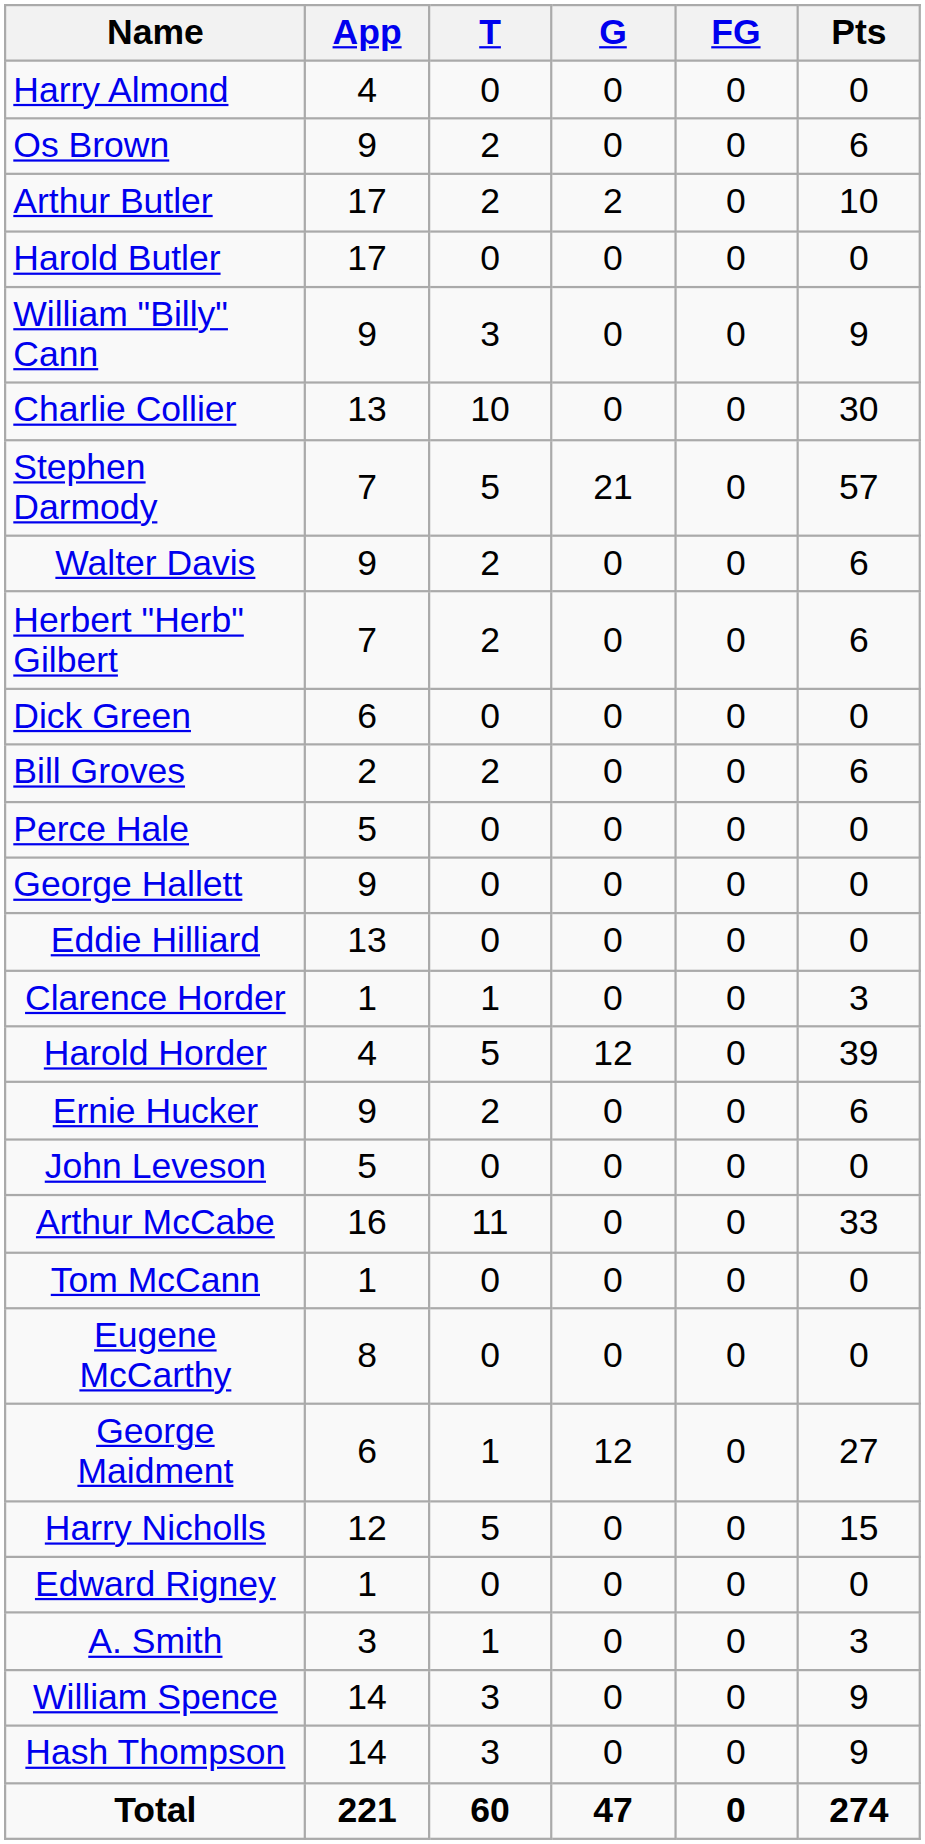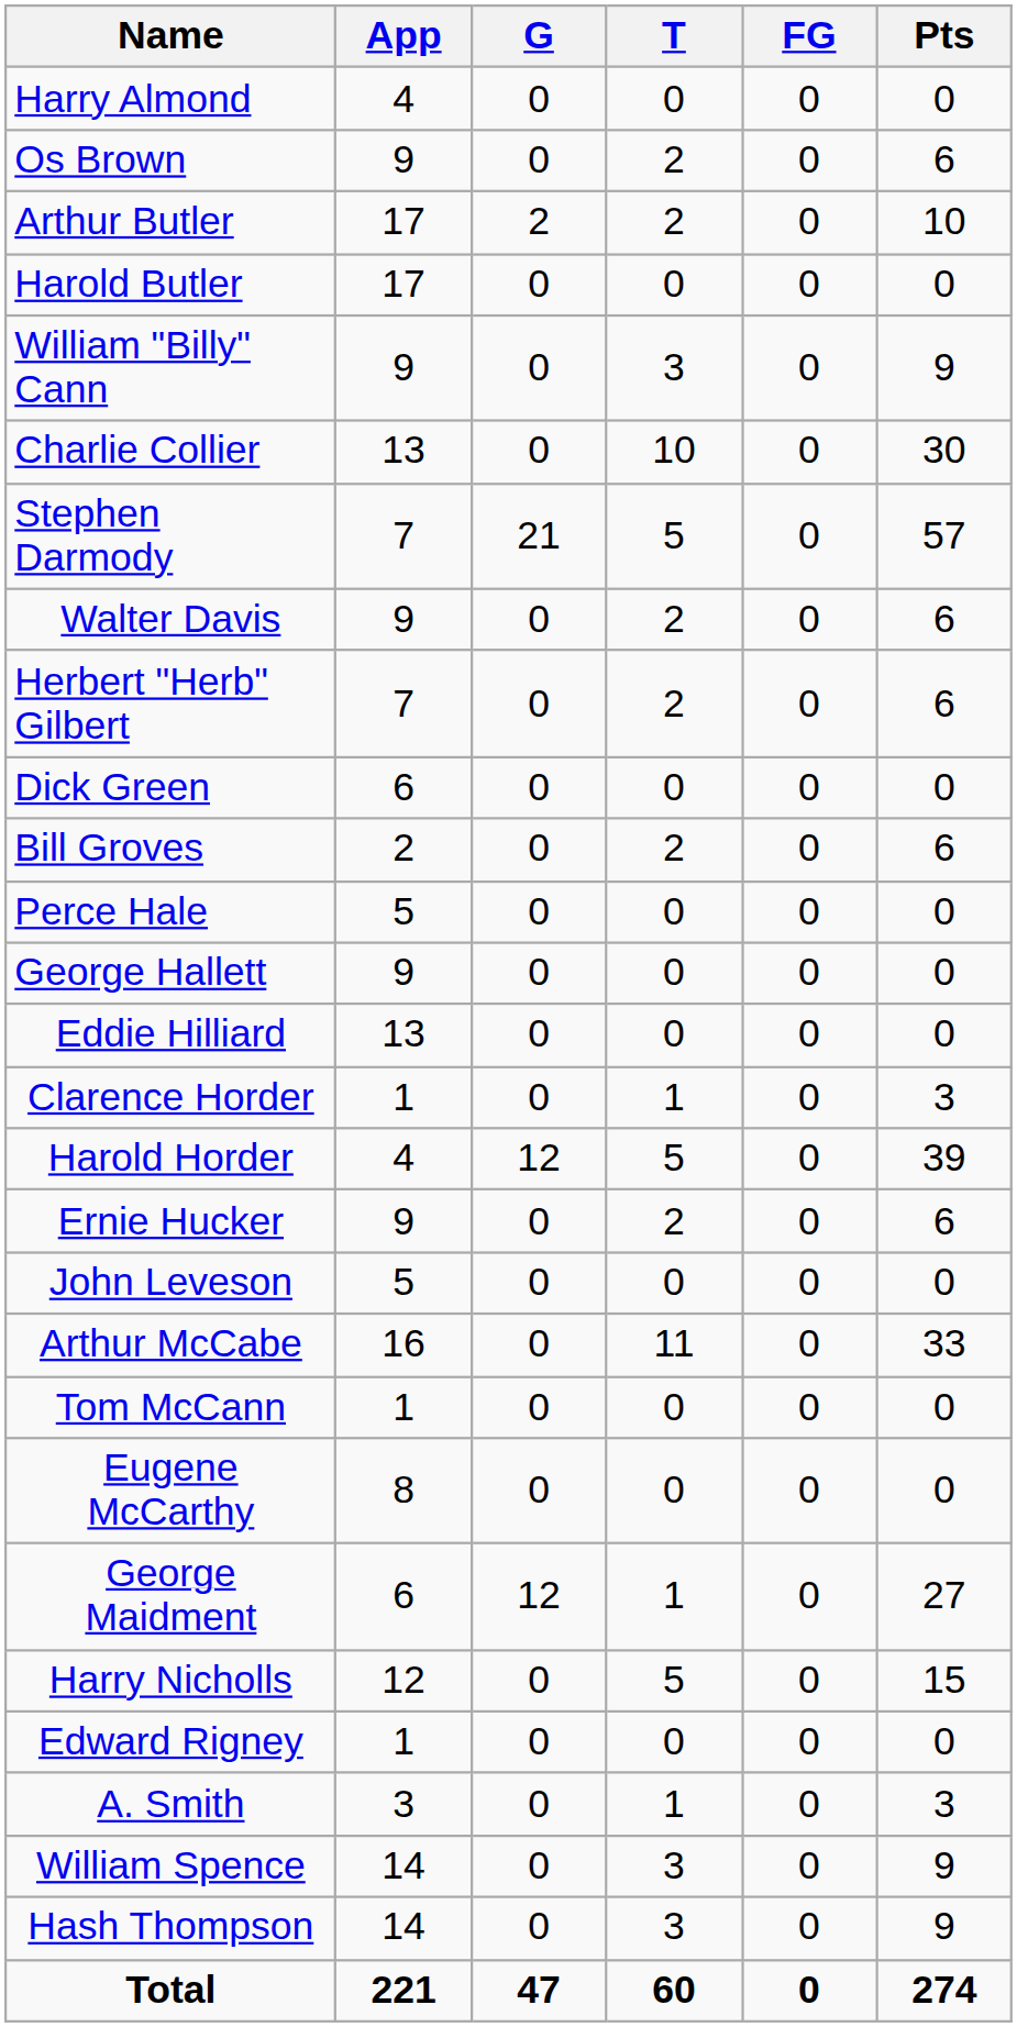 <table class="wikitable sortable" style="text-align: center;">
 <tr>
 <th style="width:8em">Name</th>
 <th style="width:3em"><a href='#'>App</a></th>
+<th style="width:3em"><a href='#'>G</a></th>
 <th style="width:3em"><a href='#'>T</a></th>
-<th style="width:3em"><a href='#'>G</a></th>
 <th style="width:3em"><a href='#'>FG</a></th>
 <th style="width:3em">Pts</th>
 </tr>
 <tr>
 <td style="text-align:left;"><a href='#'>Harry Almond</a></td>
 <td>4</td>
 <td>0</td>
 <td>0</td>
 <td>0</td>
 <td>0</td>
 </tr>
 <tr>
 <td style="text-align:left;"><a href='#'>Os Brown</a></td>
 <td>9</td>
+<td>0</td>
 <td>2</td>
-<td>0</td>
 <td>0</td>
 <td>6</td>
 </tr>
 <tr>
 <td style="text-align:left;"><a href='#'>Arthur Butler</a></td>
 <td>17</td>
 <td>2</td>
 <td>2</td>
 <td>0</td>
 <td>10</td>
 </tr>
 <tr>
 <td style="text-align:left;"><a href='#'>Harold Butler</a></td>
 <td>17</td>
 <td>0</td>
 <td>0</td>
 <td>0</td>
 <td>0</td>
 </tr>
 <tr>
 <td style="text-align:left;"><a href='#'>William "Billy" Cann</a></td>
 <td>9</td>
+<td>0</td>
 <td>3</td>
-<td>0</td>
 <td>0</td>
 <td>9</td>
 </tr>
 <tr>
 <td style="text-align:left;"><a href='#'>Charlie Collier</a></td>
 <td>13</td>
+<td>0</td>
 <td>10</td>
-<td>0</td>
 <td>0</td>
 <td>30</td>
 </tr>
 <tr>
 <td style="text-align:left;"><a href='#'>Stephen Darmody</a></td>
 <td>7</td>
+<td>21</td>
 <td>5</td>
-<td>21</td>
 <td>0</td>
 <td>57</td>
 </tr>
 <tr>
 <td><a href='#'>Walter Davis</a></td>
 <td>9</td>
+<td>0</td>
 <td>2</td>
-<td>0</td>
 <td>0</td>
 <td>6</td>
 </tr>
 <tr>
 <td style="text-align:left;"><a href='#'>Herbert "Herb" Gilbert</a></td>
 <td>7</td>
+<td>0</td>
 <td>2</td>
-<td>0</td>
 <td>0</td>
 <td>6</td>
 </tr>
 <tr>
 <td style="text-align:left;"><a href='#'>Dick Green</a></td>
 <td>6</td>
 <td>0</td>
 <td>0</td>
 <td>0</td>
 <td>0</td>
 </tr>
 <tr>
 <td style="text-align:left;"><a href='#'>Bill Groves</a></td>
 <td>2</td>
+<td>0</td>
 <td>2</td>
-<td>0</td>
 <td>0</td>
 <td>6</td>
 </tr>
 <tr>
 <td style="text-align:left;"><a href='#'>Perce Hale</a></td>
 <td>5</td>
 <td>0</td>
 <td>0</td>
 <td>0</td>
 <td>0</td>
 </tr>
 <tr>
 <td style="text-align:left;"><a href='#'>George Hallett</a></td>
 <td>9</td>
 <td>0</td>
 <td>0</td>
 <td>0</td>
 <td>0</td>
 </tr>
 <tr>
 <td><a href='#'>Eddie Hilliard</a></td>
 <td>13</td>
 <td>0</td>
 <td>0</td>
 <td>0</td>
 <td>0</td>
 </tr>
 <tr>
 <td><a href='#'>Clarence Horder</a></td>
 <td>1</td>
+<td>0</td>
 <td>1</td>
-<td>0</td>
 <td>0</td>
 <td>3</td>
 </tr>
 <tr>
 <td><a href='#'>Harold Horder</a></td>
 <td>4</td>
+<td>12</td>
 <td>5</td>
-<td>12</td>
 <td>0</td>
 <td>39</td>
 </tr>
 <tr>
 <td><a href='#'>Ernie Hucker</a></td>
 <td>9</td>
+<td>0</td>
 <td>2</td>
-<td>0</td>
 <td>0</td>
 <td>6</td>
 </tr>
 <tr>
 <td><a href='#'>John Leveson</a></td>
 <td>5</td>
 <td>0</td>
 <td>0</td>
 <td>0</td>
 <td>0</td>
 </tr>
 <tr>
 <td><a href='#'>Arthur McCabe</a></td>
 <td>16</td>
+<td>0</td>
 <td>11</td>
-<td>0</td>
 <td>0</td>
 <td>33</td>
 </tr>
 <tr>
 <td><a href='#'>Tom McCann</a></td>
 <td>1</td>
 <td>0</td>
 <td>0</td>
 <td>0</td>
 <td>0</td>
 </tr>
 <tr>
 <td><a href='#'>Eugene McCarthy</a></td>
 <td>8</td>
 <td>0</td>
 <td>0</td>
 <td>0</td>
 <td>0</td>
 </tr>
 <tr>
 <td><a href='#'>George Maidment</a></td>
 <td>6</td>
+<td>12</td>
 <td>1</td>
-<td>12</td>
 <td>0</td>
 <td>27</td>
 </tr>
 <tr>
 <td><a href='#'>Harry Nicholls</a></td>
 <td>12</td>
+<td>0</td>
 <td>5</td>
-<td>0</td>
 <td>0</td>
 <td>15</td>
 </tr>
 <tr>
 <td><a href='#'>Edward Rigney</a></td>
 <td>1</td>
 <td>0</td>
 <td>0</td>
 <td>0</td>
 <td>0</td>
 </tr>
 <tr>
 <td><a href='#'>A. Smith</a></td>
 <td>3</td>
+<td>0</td>
 <td>1</td>
-<td>0</td>
 <td>0</td>
 <td>3</td>
 </tr>
 <tr>
 <td><a href='#'>William Spence</a></td>
 <td>14</td>
+<td>0</td>
 <td>3</td>
-<td>0</td>
 <td>0</td>
 <td>9</td>
 </tr>
 <tr>
 <td><a href='#'>Hash Thompson</a></td>
 <td>14</td>
+<td>0</td>
 <td>3</td>
-<td>0</td>
 <td>0</td>
 <td>9</td>
 </tr>
 <tr>
 <td><strong>Total</strong></td>
 <td><strong>221</strong></td>
+<td><strong>47</strong></td>
 <td><strong>60</strong></td>
-<td><strong>47</strong></td>
 <td><strong>0</strong></td>
 <td><strong>274</strong></td>
 </tr>
 </table>
